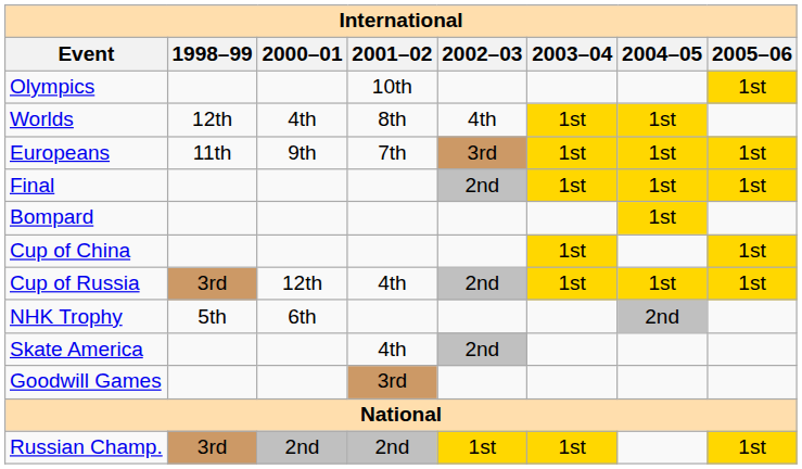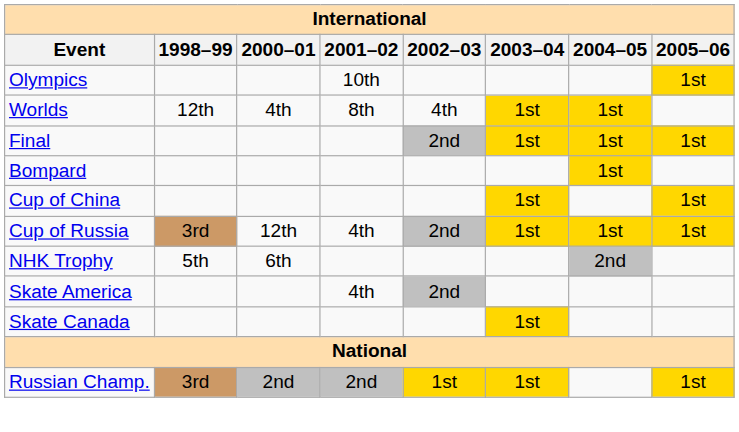 <table class="wikitable" style="text-align:center">
 <tr>
 <th style="background-color: #ffdead; " colspan=8 align=center>International</th>
 </tr>
 <tr>
 <th>Event</th>
 <th>1998–99</th>
 <th>2000–01</th>
 <th>2001–02</th>
 <th>2002–03</th>
 <th>2003–04</th>
 <th>2004–05</th>
 <th>2005–06</th>
 </tr>
 <tr>
 <td align=left><a href='#'>Olympics</a></td>
 <td></td>
 <td></td>
 <td>10th</td>
 <td></td>
 <td></td>
 <td></td>
 <td bgcolor=gold>1st</td>
 </tr>
 <tr>
 <td align=left><a href='#'>Worlds</a></td>
 <td>12th</td>
 <td>4th</td>
 <td>8th</td>
 <td>4th</td>
 <td bgcolor=gold>1st</td>
 <td bgcolor=gold>1st</td>
 <td></td>
-</tr>
-<tr>
-<td align=left><a href='#'>Europeans</a></td>
-<td>11th</td>
-<td>9th</td>
-<td>7th</td>
-<td bgcolor=cc9966>3rd</td>
-<td bgcolor=gold>1st</td>
-<td bgcolor=gold>1st</td>
-<td bgcolor=gold>1st</td>
 </tr>
 <tr>
 <td align=left> <a href='#'>Final</a></td>
 <td></td>
 <td></td>
 <td></td>
 <td bgcolor=silver>2nd</td>
 <td bgcolor=gold>1st</td>
 <td bgcolor=gold>1st</td>
 <td bgcolor=gold>1st</td>
 </tr>
 <tr>
 <td align=left> <a href='#'>Bompard</a></td>
 <td></td>
 <td></td>
 <td></td>
 <td></td>
 <td></td>
 <td bgcolor=gold>1st</td>
 <td></td>
 </tr>
 <tr>
 <td align=left> <a href='#'>Cup of China</a></td>
 <td></td>
 <td></td>
 <td></td>
 <td></td>
 <td bgcolor=gold>1st</td>
 <td></td>
 <td bgcolor=gold>1st</td>
 </tr>
 <tr>
 <td align=left> <a href='#'>Cup of Russia</a></td>
 <td bgcolor=cc9966>3rd</td>
 <td>12th</td>
 <td>4th</td>
 <td bgcolor=silver>2nd</td>
 <td bgcolor=gold>1st</td>
 <td bgcolor=gold>1st</td>
 <td bgcolor=gold>1st</td>
 </tr>
 <tr>
 <td align=left> <a href='#'>NHK Trophy</a></td>
 <td>5th</td>
 <td>6th</td>
 <td></td>
 <td></td>
 <td></td>
 <td bgcolor=silver>2nd</td>
 <td></td>
 </tr>
 <tr>
 <td align=left> <a href='#'>Skate America</a></td>
 <td></td>
 <td></td>
 <td>4th</td>
 <td bgcolor=silver>2nd</td>
 <td></td>
 <td></td>
 <td></td>
 </tr>
 <tr>
-<td align=left><a href='#'>Goodwill Games</a></td>
+<td align=left> <a href='#'>Skate Canada</a></td>
 <td></td>
 <td></td>
-<td bgcolor=cc9966>3rd</td>
 <td></td>
 <td></td>
+<td bgcolor=gold>1st</td>
 <td></td>
 <td></td>
 </tr>
 <tr>
 <th style="background-color: #ffdead; " colspan=8 align=center>National</th>
 </tr>
 <tr>
 <td align=left><a href='#'>Russian Champ.</a></td>
 <td bgcolor=cc9966>3rd</td>
 <td bgcolor=silver>2nd</td>
 <td bgcolor=silver>2nd</td>
 <td bgcolor=gold>1st</td>
 <td bgcolor=gold>1st</td>
 <td></td>
 <td bgcolor=gold>1st</td>
 </tr>
 </table>
